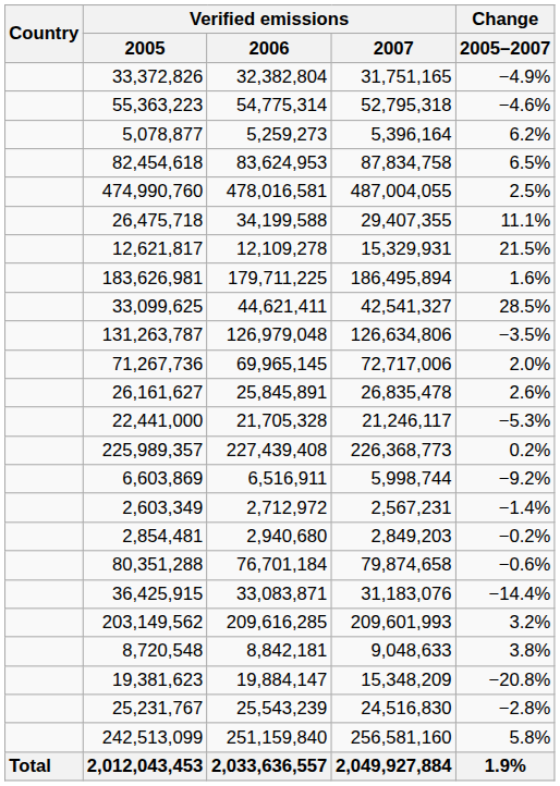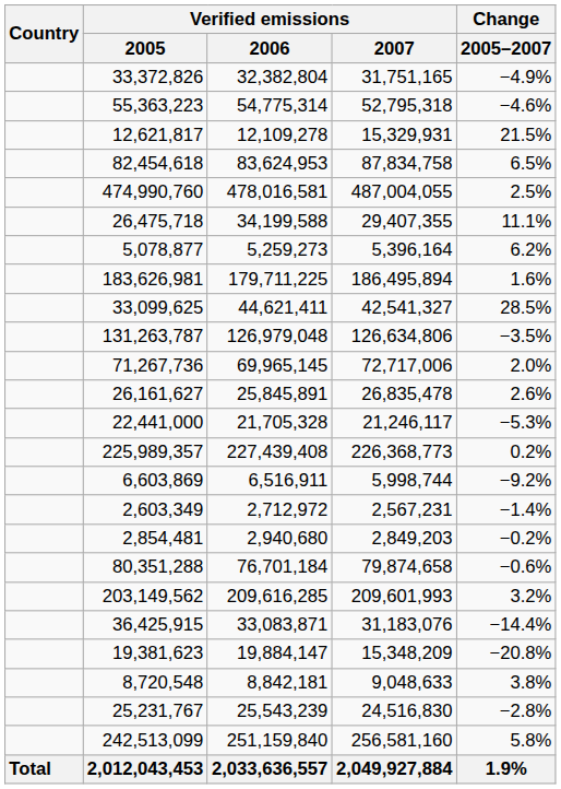 <table class="wikitable sortable" style="text-align:right;">
 <tr>
 <th rowspan="2">Country</th>
 <th colspan="3" style="text-align:center;">Verified emissions</th>
 <th style="text-align:center;">Change</th>
 </tr>
 <tr>
 <th>2005</th>
 <th>2006</th>
 <th>2007</th>
 <th>2005–2007</th>
 </tr>
 <tr>
 <td style="text-align:left;"></td>
 <td>33,372,826</td>
 <td>32,382,804</td>
 <td>31,751,165</td>
 <td>−4.9%</td>
 </tr>
 <tr>
 <td style="text-align:left;"></td>
 <td>55,363,223</td>
 <td>54,775,314</td>
 <td>52,795,318</td>
 <td>−4.6%</td>
 </tr>
 <tr>
 <td style="text-align:left;"></td>
-<td>5,078,877</td>
-<td>5,259,273</td>
-<td>5,396,164</td>
-<td>6.2%</td>
+<td>12,621,817</td>
+<td>12,109,278</td>
+<td>15,329,931</td>
+<td>21.5%</td>
 </tr>
 <tr>
 <td style="text-align:left;"></td>
 <td>82,454,618</td>
 <td>83,624,953</td>
 <td>87,834,758</td>
 <td>6.5%</td>
 </tr>
 <tr>
 <td style="text-align:left;"></td>
 <td>474,990,760</td>
 <td>478,016,581</td>
 <td>487,004,055</td>
 <td>2.5%</td>
 </tr>
 <tr>
 <td style="text-align:left;"></td>
 <td>26,475,718</td>
 <td>34,199,588</td>
 <td>29,407,355</td>
 <td>11.1%</td>
 </tr>
 <tr>
 <td style="text-align:left;"></td>
-<td>12,621,817</td>
-<td>12,109,278</td>
-<td>15,329,931</td>
-<td>21.5%</td>
+<td>5,078,877</td>
+<td>5,259,273</td>
+<td>5,396,164</td>
+<td>6.2%</td>
 </tr>
 <tr>
 <td style="text-align:left;"></td>
 <td>183,626,981</td>
 <td>179,711,225</td>
 <td>186,495,894</td>
 <td>1.6%</td>
 </tr>
 <tr>
 <td style="text-align:left;"></td>
 <td>33,099,625</td>
 <td>44,621,411</td>
 <td>42,541,327</td>
 <td>28.5%</td>
 </tr>
 <tr>
 <td style="text-align:left;"></td>
 <td>131,263,787</td>
 <td>126,979,048</td>
 <td>126,634,806</td>
 <td>−3.5%</td>
 </tr>
 <tr>
 <td style="text-align:left;"></td>
 <td>71,267,736</td>
 <td>69,965,145</td>
 <td>72,717,006</td>
 <td>2.0%</td>
 </tr>
 <tr>
 <td style="text-align:left;"></td>
 <td>26,161,627</td>
 <td>25,845,891</td>
 <td>26,835,478</td>
 <td>2.6%</td>
 </tr>
 <tr>
 <td style="text-align:left;"></td>
 <td>22,441,000</td>
 <td>21,705,328</td>
 <td>21,246,117</td>
 <td>−5.3%</td>
 </tr>
 <tr>
 <td style="text-align:left;"></td>
 <td>225,989,357</td>
 <td>227,439,408</td>
 <td>226,368,773</td>
 <td>0.2%</td>
 </tr>
 <tr>
 <td style="text-align:left;"></td>
 <td>6,603,869</td>
 <td>6,516,911</td>
 <td>5,998,744</td>
 <td>−9.2%</td>
 </tr>
 <tr>
 <td style="text-align:left;"></td>
 <td>2,603,349</td>
 <td>2,712,972</td>
 <td>2,567,231</td>
 <td>−1.4%</td>
 </tr>
 <tr>
 <td style="text-align:left;"></td>
 <td>2,854,481</td>
 <td>2,940,680</td>
 <td>2,849,203</td>
 <td>−0.2%</td>
 </tr>
 <tr>
 <td style="text-align:left;"></td>
 <td>80,351,288</td>
 <td>76,701,184</td>
 <td>79,874,658</td>
 <td>−0.6%</td>
 </tr>
 <tr>
 <td style="text-align:left;"></td>
+<td>203,149,562</td>
+<td>209,616,285</td>
+<td>209,601,993</td>
+<td>3.2%</td>
+</tr>
+<tr>
+<td style="text-align:left;"></td>
 <td>36,425,915</td>
 <td>33,083,871</td>
 <td>31,183,076</td>
 <td>−14.4%</td>
 </tr>
 <tr>
 <td style="text-align:left;"></td>
-<td>203,149,562</td>
-<td>209,616,285</td>
-<td>209,601,993</td>
-<td>3.2%</td>
+<td>19,381,623</td>
+<td>19,884,147</td>
+<td>15,348,209</td>
+<td>−20.8%</td>
 </tr>
 <tr>
 <td style="text-align:left;"></td>
 <td>8,720,548</td>
 <td>8,842,181</td>
 <td>9,048,633</td>
 <td>3.8%</td>
-</tr>
-<tr>
-<td style="text-align:left;"></td>
-<td>19,381,623</td>
-<td>19,884,147</td>
-<td>15,348,209</td>
-<td>−20.8%</td>
 </tr>
 <tr>
 <td style="text-align:left;"></td>
 <td>25,231,767</td>
 <td>25,543,239</td>
 <td>24,516,830</td>
 <td>−2.8%</td>
 </tr>
 <tr>
 <td style="text-align:left;"></td>
 <td>242,513,099</td>
 <td>251,159,840</td>
 <td>256,581,160</td>
 <td>5.8%</td>
 </tr>
 <tr>
 <th style="text-align:left;">Total</th>
 <th>2,012,043,453</th>
 <th>2,033,636,557</th>
 <th>2,049,927,884</th>
 <th>1.9%</th>
 </tr>
 </table>
